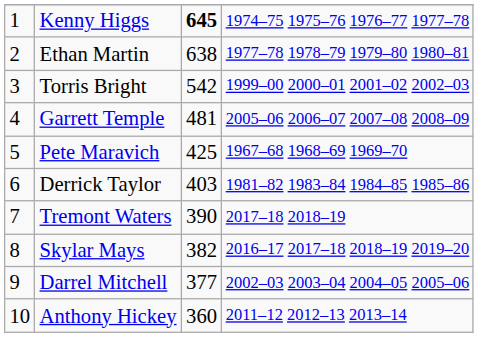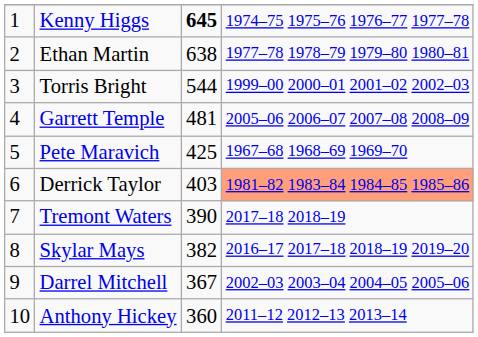 <table class="wikitable">
 <tr>
 </tr>
 <tr>
 <td>1</td>
 <td><a href='#'>Kenny Higgs</a></td>
 <td><strong>645</strong></td>
 <td style="font-size:80%;"><a href='#'>1974–75</a> <a href='#'>1975–76</a> <a href='#'>1976–77</a> <a href='#'>1977–78</a></td>
 </tr>
 <tr>
 <td>2</td>
 <td>Ethan Martin</td>
 <td>638</td>
 <td style="font-size:80%;"><a href='#'>1977–78</a> <a href='#'>1978–79</a> <a href='#'>1979–80</a> <a href='#'>1980–81</a></td>
 </tr>
 <tr>
 <td>3</td>
 <td>Torris Bright</td>
-<td>542</td>
+<td>544</td>
 <td style="font-size:80%;"><a href='#'>1999–00</a> <a href='#'>2000–01</a> <a href='#'>2001–02</a> <a href='#'>2002–03</a></td>
 </tr>
 <tr>
 <td>4</td>
 <td><a href='#'>Garrett Temple</a></td>
 <td>481</td>
 <td style="font-size:80%;"><a href='#'>2005–06</a> <a href='#'>2006–07</a> <a href='#'>2007–08</a> <a href='#'>2008–09</a></td>
 </tr>
 <tr>
 <td>5</td>
 <td><a href='#'>Pete Maravich</a></td>
 <td>425</td>
 <td style="font-size:80%;"><a href='#'>1967–68</a> <a href='#'>1968–69</a> <a href='#'>1969–70</a></td>
 </tr>
 <tr>
 <td>6</td>
 <td>Derrick Taylor</td>
 <td>403</td>
-<td style="font-size:80%;"><a href='#'>1981–82</a> <a href='#'>1983–84</a> <a href='#'>1984–85</a> <a href='#'>1985–86</a></td>
+<td style="background: lightsalmon; font-size:80%;"><a href='#'>1981–82</a> <a href='#'>1983–84</a> <a href='#'>1984–85</a> <a href='#'>1985–86</a></td>
 </tr>
 <tr>
 <td>7</td>
 <td><a href='#'>Tremont Waters</a></td>
 <td>390</td>
 <td style="font-size:80%;"><a href='#'>2017–18</a> <a href='#'>2018–19</a></td>
 </tr>
 <tr>
 <td>8</td>
 <td><a href='#'>Skylar Mays</a></td>
 <td>382</td>
 <td style="font-size:80%;"><a href='#'>2016–17</a> <a href='#'>2017–18</a> <a href='#'>2018–19</a> <a href='#'>2019–20</a></td>
 </tr>
 <tr>
 <td>9</td>
 <td><a href='#'>Darrel Mitchell</a></td>
-<td>377</td>
+<td>367</td>
 <td style="font-size:80%;"><a href='#'>2002–03</a> <a href='#'>2003–04</a> <a href='#'>2004–05</a> <a href='#'>2005–06</a></td>
 </tr>
 <tr>
 <td>10</td>
 <td><a href='#'>Anthony Hickey</a></td>
 <td>360</td>
 <td style="font-size:80%;"><a href='#'>2011–12</a> <a href='#'>2012–13</a> <a href='#'>2013–14</a></td>
 </tr>
 </table>
